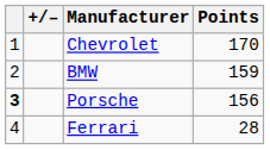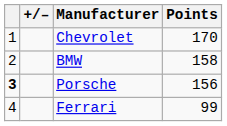 <table class="wikitable" style="font-size: 95%;">
 <tr>
 <th scope="col"></th>
 <th scope="col">+/–</th>
 <th scope="col">Manufacturer</th>
 <th scope="col">Points</th>
 </tr>
 <tr>
 <td align=center>1</td>
 <td align="left"></td>
 <td> <a href='#'>Chevrolet</a></td>
 <td align=right>170</td>
 </tr>
 <tr>
 <td align=center>2</td>
 <td align="left"></td>
 <td> <a href='#'>BMW</a></td>
-<td align=right>159</td>
+<td align=right>158</td>
 </tr>
 <tr>
 <td align=center><strong>3</strong></td>
 <td align="left"></td>
 <td> <a href='#'>Porsche</a></td>
 <td align=right>156</td>
 </tr>
 <tr>
 <td align=center>4</td>
 <td align="left"></td>
 <td> <a href='#'>Ferrari</a></td>
-<td align=right>28</td>
+<td align=right>99</td>
 </tr>
 </table>
